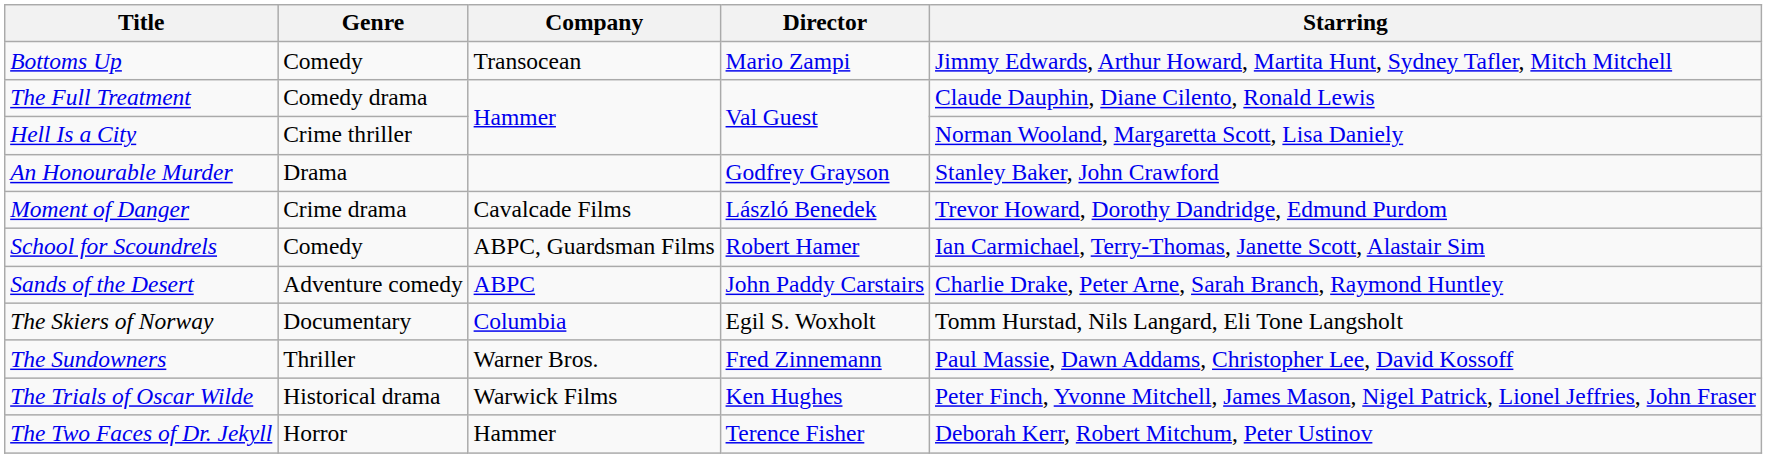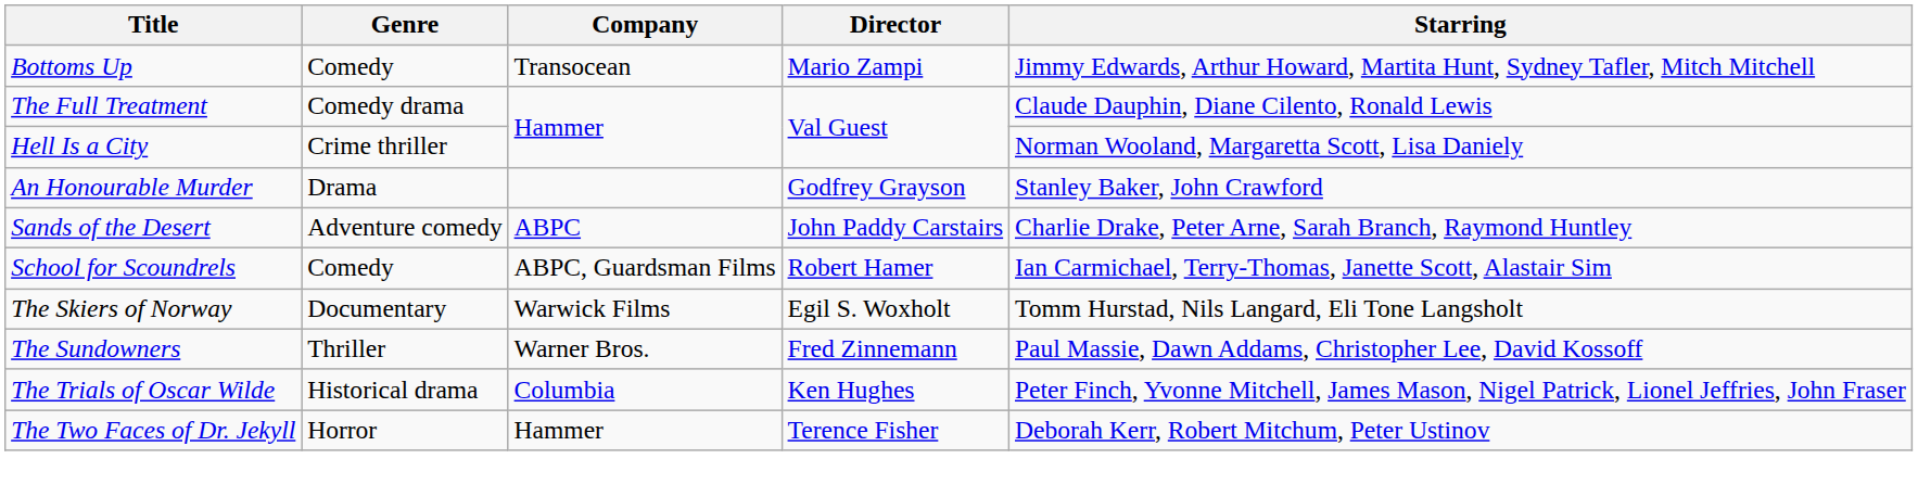 <table class="wikitable unsortable">
 <tr>
 <th>Title</th>
 <th>Genre</th>
 <th>Company</th>
 <th>Director</th>
 <th>Starring</th>
 </tr>
 <tr>
 <td><em><a href='#'>Bottoms Up</a></em></td>
 <td>Comedy</td>
 <td>Transocean</td>
 <td><a href='#'>Mario Zampi</a></td>
 <td><a href='#'>Jimmy Edwards</a>, <a href='#'>Arthur Howard</a>, <a href='#'>Martita Hunt</a>, <a href='#'>Sydney Tafler</a>, <a href='#'>Mitch Mitchell</a></td>
 </tr>
 <tr>
 <td><em><a href='#'>The Full Treatment</a></em></td>
 <td>Comedy drama</td>
 <td rowspan="2"><a href='#'>Hammer</a></td>
 <td rowspan="2"><a href='#'>Val Guest</a></td>
 <td><a href='#'>Claude Dauphin</a>, <a href='#'>Diane Cilento</a>, <a href='#'>Ronald Lewis</a></td>
 </tr>
 <tr>
 <td><em><a href='#'>Hell Is a City</a></em></td>
 <td>Crime thriller</td>
 <td><a href='#'>Norman Wooland</a>, <a href='#'>Margaretta Scott</a>, <a href='#'>Lisa Daniely</a></td>
 </tr>
 <tr>
 <td><em><a href='#'>An Honourable Murder</a></em></td>
 <td>Drama</td>
 <td></td>
 <td><a href='#'>Godfrey Grayson</a></td>
 <td><a href='#'>Stanley Baker</a>, <a href='#'>John Crawford</a></td>
 </tr>
 <tr>
-<td><em><a href='#'>Moment of Danger</a></em></td>
-<td>Crime drama</td>
-<td>Cavalcade Films</td>
-<td><a href='#'>László Benedek</a></td>
-<td><a href='#'>Trevor Howard</a>, <a href='#'>Dorothy Dandridge</a>, <a href='#'>Edmund Purdom</a></td>
+<td><em><a href='#'>Sands of the Desert</a></em></td>
+<td>Adventure comedy</td>
+<td><a href='#'>ABPC</a></td>
+<td><a href='#'>John Paddy Carstairs</a></td>
+<td><a href='#'>Charlie Drake</a>, <a href='#'>Peter Arne</a>, <a href='#'>Sarah Branch</a>, <a href='#'>Raymond Huntley</a></td>
 </tr>
 <tr>
 <td><em><a href='#'>School for Scoundrels</a></em></td>
 <td>Comedy</td>
 <td>ABPC, Guardsman Films</td>
 <td><a href='#'>Robert Hamer</a></td>
 <td><a href='#'>Ian Carmichael</a>, <a href='#'>Terry-Thomas</a>, <a href='#'>Janette Scott</a>, <a href='#'>Alastair Sim</a></td>
 </tr>
 <tr>
-<td><em><a href='#'>Sands of the Desert</a></em></td>
-<td>Adventure comedy</td>
-<td><a href='#'>ABPC</a></td>
-<td><a href='#'>John Paddy Carstairs</a></td>
-<td><a href='#'>Charlie Drake</a>, <a href='#'>Peter Arne</a>, <a href='#'>Sarah Branch</a>, <a href='#'>Raymond Huntley</a></td>
-</tr>
-<tr>
 <td><em>The Skiers of Norway</em></td>
 <td>Documentary</td>
-<td><a href='#'>Columbia</a></td>
+<td>Warwick Films</td>
 <td>Egil S. Woxholt</td>
 <td>Tomm Hurstad, Nils Langard, Eli Tone Langsholt</td>
 </tr>
 <tr>
 <td><em><a href='#'>The Sundowners</a></em></td>
 <td>Thriller</td>
 <td>Warner Bros.</td>
 <td><a href='#'>Fred Zinnemann</a></td>
 <td><a href='#'>Paul Massie</a>, <a href='#'>Dawn Addams</a>, <a href='#'>Christopher Lee</a>, <a href='#'>David Kossoff</a></td>
 </tr>
 <tr>
 <td><em><a href='#'>The Trials of Oscar Wilde</a></em></td>
 <td>Historical drama</td>
-<td>Warwick Films</td>
+<td><a href='#'>Columbia</a></td>
 <td><a href='#'>Ken Hughes</a></td>
 <td><a href='#'>Peter Finch</a>, <a href='#'>Yvonne Mitchell</a>, <a href='#'>James Mason</a>, <a href='#'>Nigel Patrick</a>, <a href='#'>Lionel Jeffries</a>, <a href='#'>John Fraser</a></td>
 </tr>
 <tr>
 <td><em><a href='#'>The Two Faces of Dr. Jekyll</a></em></td>
 <td>Horror</td>
 <td>Hammer</td>
 <td><a href='#'>Terence Fisher</a></td>
 <td><a href='#'>Deborah Kerr</a>, <a href='#'>Robert Mitchum</a>, <a href='#'>Peter Ustinov</a></td>
 </tr>
 </table>
